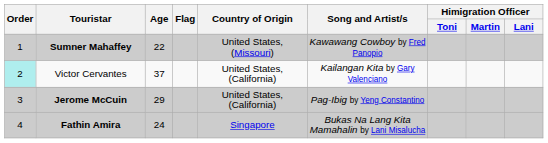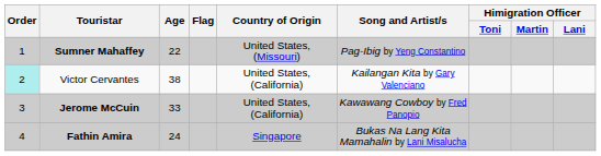 <table class="wikitable" style="text-align:center; line-height:17px; width:100%;">
 <tr>
 <th scope="col" rowspan="2" width="05%">Order</th>
 <th scope="col" rowspan="2" width="20%">Touristar</th>
 <th scope="col" rowspan="2" width="05%">Age</th>
 <th scope="col" rowspan="2" width="02%">Flag</th>
 <th scope="col" rowspan="2" width="20%">Country of Origin</th>
 <th scope="col" rowspan="2" width="22%">Song and Artist/s</th>
 <th scope="col" colspan="3" width="28%">Himigration Officer</th>
 </tr>
 <tr>
 <th width="07%"><a href='#'>Toni</a></th>
 <th width="07%"><a href='#'>Martin</a></th>
 <th width="07%"><a href='#'>Lani</a></th>
 </tr>
 <tr style="background:#CCCCCC;">
 <td>1</td>
 <td><strong>Sumner Mahaffey</strong></td>
 <td>22</td>
 <td></td>
 <td>United States, (<a href='#'>Missouri</a>)</td>
-<td><em>Kawawang Cowboy</em> <small>by <a href='#'>Fred Panopio</a></small></td>
+<td><em>Pag-Ibig</em> <small>by <a href='#'>Yeng Constantino</a></small></td>
 <td></td>
 <td></td>
 <td></td>
 </tr>
 <tr>
 <td style="background: paleturquoise;">2</td>
 <td>Victor Cervantes</td>
-<td>37</td>
+<td>38</td>
 <td></td>
 <td>United States, (California)</td>
 <td><em>Kailangan Kita</em> <small>by <a href='#'>Gary Valenciano</a></small></td>
 <td></td>
 <td></td>
 <td></td>
 </tr>
 <tr style="background:#CCCCCC;">
 <td>3</td>
 <td><strong>Jerome McCuin</strong></td>
-<td>29</td>
+<td>33</td>
 <td></td>
 <td>United States, (California)</td>
-<td><em>Pag-Ibig</em> <small>by <a href='#'>Yeng Constantino</a></small></td>
+<td><em>Kawawang Cowboy</em> <small>by <a href='#'>Fred Panopio</a></small></td>
 <td></td>
 <td></td>
 <td></td>
 </tr>
 <tr style="background:#CCCCCC;">
 <td>4</td>
 <td><strong>Fathin Amira</strong></td>
 <td>24</td>
 <td></td>
 <td><a href='#'>Singapore</a></td>
 <td><em>Bukas Na Lang Kita Mamahalin</em> <small>by <a href='#'>Lani Misalucha</a></small></td>
 <td></td>
 <td></td>
 <td></td>
 </tr>
 </table>
